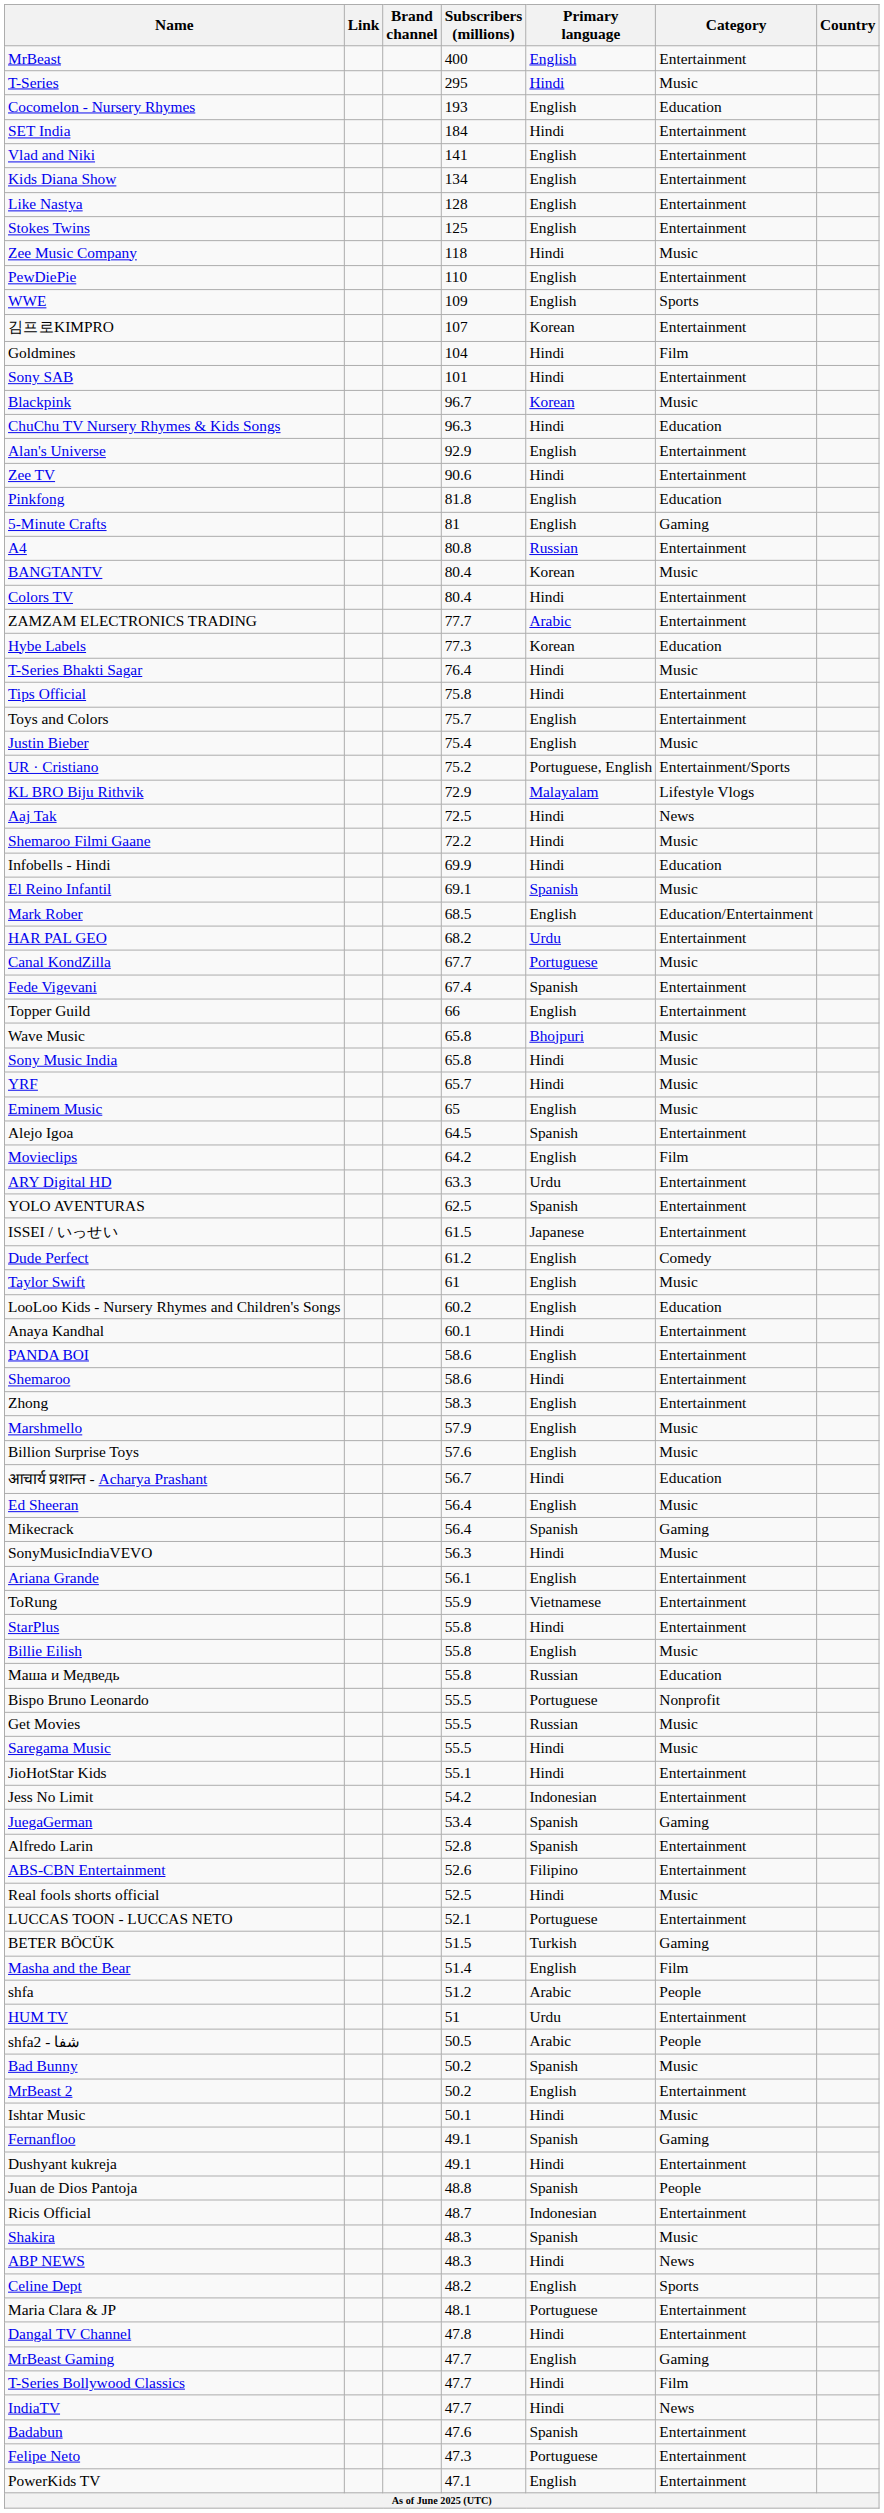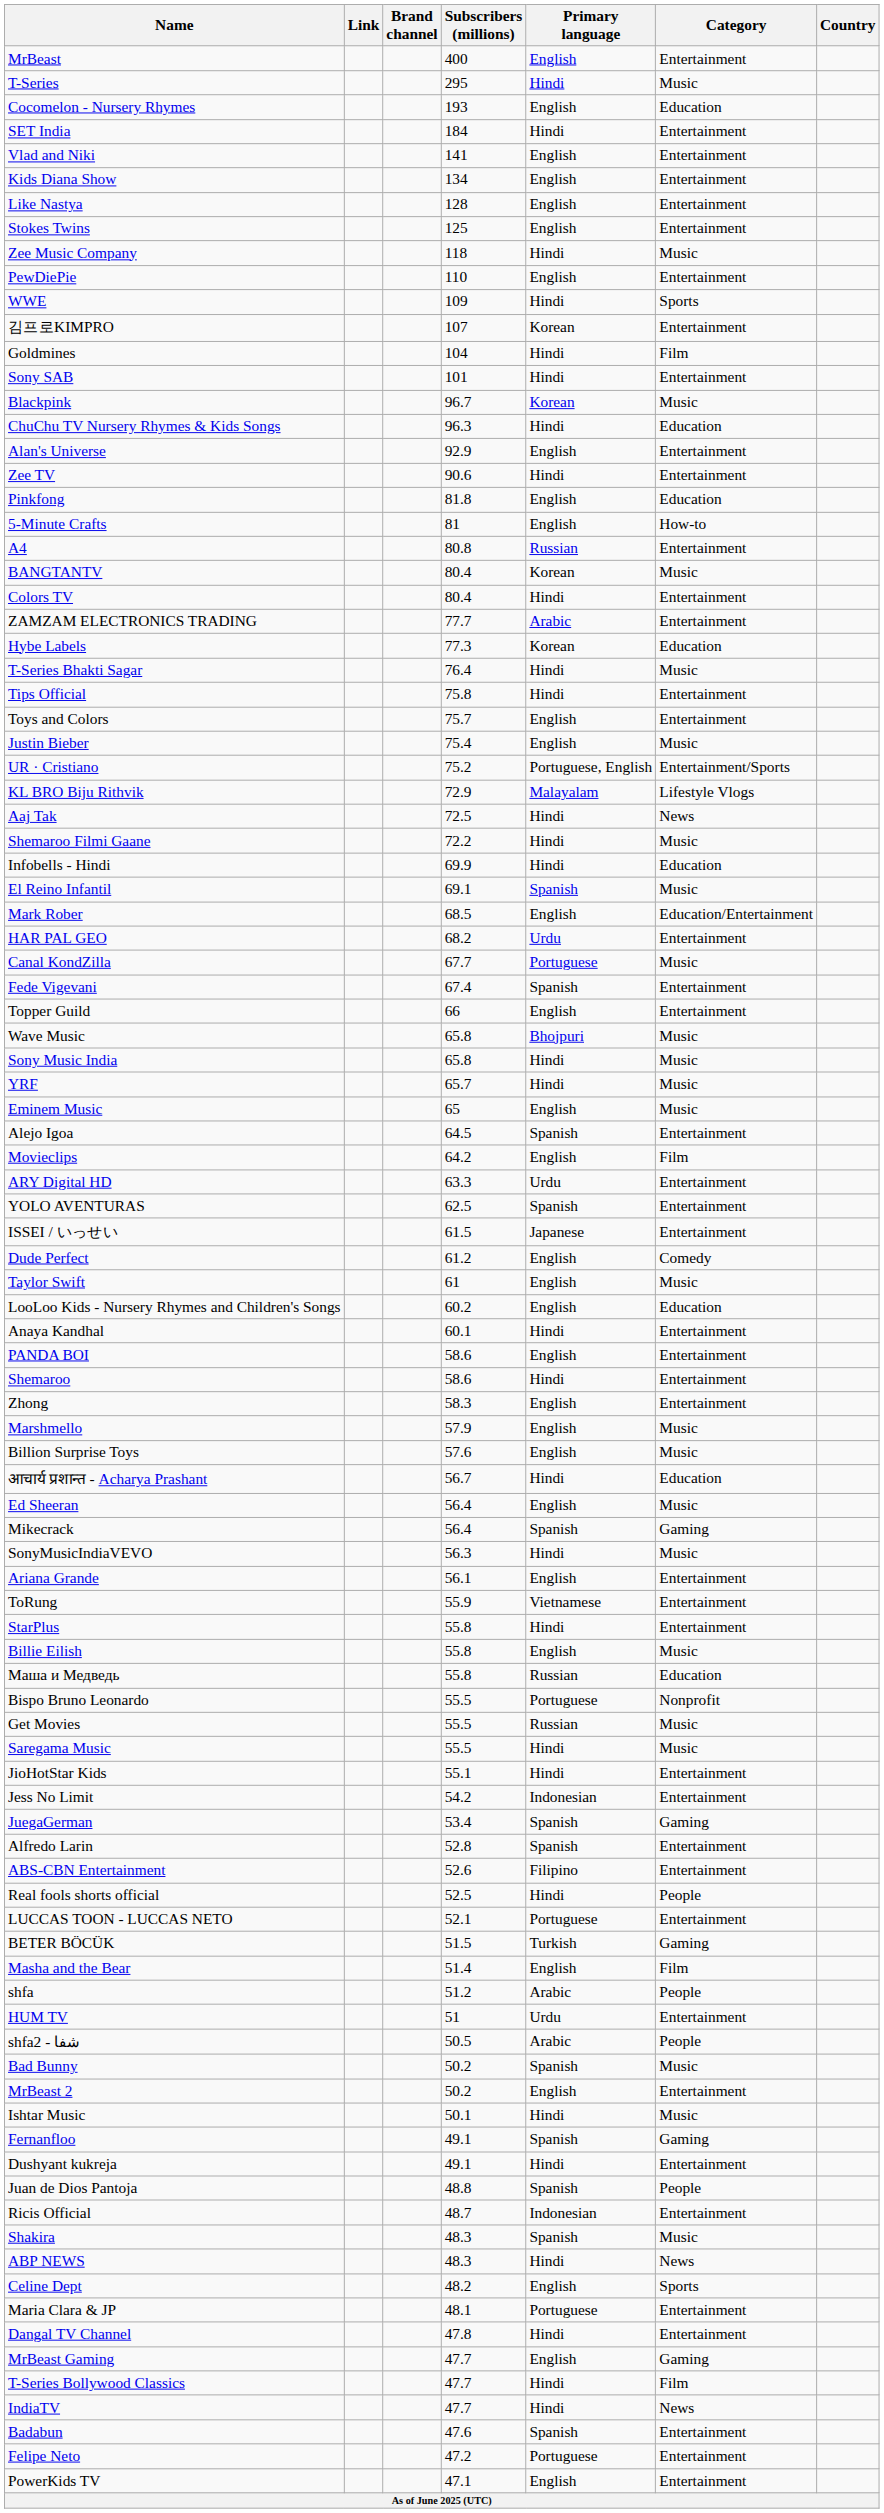 <table class="sortable wikitable sticky-header static-row-numbers sort-under col3center col4center">
 <tr>
 <th scope="col">Name</th>
 <th scope="col">Link</th>
 <th scope="col">Brand<br>channel</th>
 <th scope="col">Subscribers<br>(millions)</th>
 <th scope="col">Primary<br>language</th>
 <th scope="col">Category</th>
 <th scope="col">Country</th>
 </tr>
 <tr>
 <td><a href='#'>MrBeast</a></td>
 <td></td>
 <td></td>
 <td>400</td>
 <td><a href='#'>English</a></td>
 <td>Entertainment</td>
 <td></td>
 </tr>
 <tr>
 <td><a href='#'>T-Series</a></td>
 <td></td>
 <td></td>
 <td>295</td>
 <td><a href='#'>Hindi</a></td>
 <td>Music</td>
 <td></td>
 </tr>
 <tr>
 <td><a href='#'>Cocomelon - Nursery Rhymes</a></td>
 <td></td>
 <td></td>
 <td>193</td>
 <td>English</td>
 <td>Education</td>
 <td></td>
 </tr>
 <tr>
 <td><a href='#'>SET India</a></td>
 <td></td>
 <td></td>
 <td>184</td>
 <td>Hindi</td>
 <td>Entertainment</td>
 <td></td>
 </tr>
 <tr>
 <td><a href='#'>Vlad and Niki</a></td>
 <td></td>
 <td></td>
 <td>141</td>
 <td>English</td>
 <td>Entertainment</td>
 <td><br></td>
 </tr>
 <tr>
 <td><a href='#'>Kids Diana Show</a></td>
 <td></td>
 <td></td>
 <td>134</td>
 <td>English</td>
 <td>Entertainment</td>
 <td><br></td>
 </tr>
 <tr>
 <td><a href='#'>Like Nastya</a></td>
 <td></td>
 <td></td>
 <td>128</td>
 <td>English</td>
 <td>Entertainment</td>
 <td><br></td>
 </tr>
 <tr>
 <td><a href='#'>Stokes Twins</a></td>
 <td></td>
 <td></td>
 <td>125</td>
 <td>English</td>
 <td>Entertainment</td>
 <td></td>
 </tr>
 <tr>
 <td><a href='#'>Zee Music Company</a></td>
 <td></td>
 <td></td>
 <td>118</td>
 <td>Hindi</td>
 <td>Music</td>
 <td></td>
 </tr>
 <tr>
 <td><a href='#'>PewDiePie</a></td>
 <td></td>
 <td></td>
 <td>110</td>
 <td>English</td>
 <td>Entertainment</td>
 <td><br></td>
 </tr>
 <tr>
 <td><a href='#'>WWE</a></td>
 <td></td>
 <td></td>
 <td>109</td>
-<td>English</td>
+<td>Hindi</td>
 <td>Sports</td>
 <td></td>
 </tr>
 <tr>
 <td>김프로KIMPRO</td>
 <td></td>
 <td></td>
 <td>107</td>
 <td>Korean</td>
 <td>Entertainment</td>
 <td></td>
 </tr>
 <tr>
 <td>Goldmines</td>
 <td></td>
 <td></td>
 <td>104</td>
 <td>Hindi</td>
 <td>Film</td>
 <td></td>
 </tr>
 <tr>
 <td><a href='#'>Sony SAB</a></td>
 <td></td>
 <td></td>
 <td>101</td>
 <td>Hindi</td>
 <td>Entertainment</td>
 <td></td>
 </tr>
 <tr>
 <td><a href='#'>Blackpink</a></td>
 <td></td>
 <td></td>
 <td>96.7</td>
 <td><a href='#'>Korean</a></td>
 <td>Music</td>
 <td></td>
 </tr>
 <tr>
 <td><a href='#'>ChuChu TV Nursery Rhymes & Kids Songs</a></td>
 <td></td>
 <td></td>
 <td>96.3</td>
 <td>Hindi</td>
 <td>Education</td>
 <td></td>
 </tr>
 <tr>
 <td><a href='#'>Alan's Universe</a></td>
 <td></td>
 <td></td>
 <td>92.9</td>
 <td>English</td>
 <td>Entertainment</td>
 <td></td>
 </tr>
 <tr>
 <td><a href='#'>Zee TV</a></td>
 <td></td>
 <td></td>
 <td>90.6</td>
 <td>Hindi</td>
 <td>Entertainment</td>
 <td></td>
 </tr>
 <tr>
 <td><a href='#'>Pinkfong</a></td>
 <td></td>
 <td></td>
 <td>81.8</td>
 <td>English</td>
 <td>Education</td>
 <td></td>
 </tr>
 <tr>
 <td><a href='#'>5-Minute Crafts</a></td>
 <td></td>
 <td></td>
 <td>81</td>
 <td>English</td>
-<td>Gaming</td>
+<td>How-to</td>
 <td></td>
 </tr>
 <tr>
 <td><a href='#'>A4</a></td>
 <td></td>
 <td></td>
 <td>80.8</td>
 <td><a href='#'>Russian</a></td>
 <td>Entertainment</td>
 <td></td>
 </tr>
 <tr>
 <td><a href='#'>BANGTANTV</a></td>
 <td></td>
 <td></td>
 <td>80.4</td>
 <td>Korean</td>
 <td>Music</td>
 <td></td>
 </tr>
 <tr>
 <td><a href='#'>Colors TV</a></td>
 <td></td>
 <td></td>
 <td>80.4</td>
 <td>Hindi</td>
 <td>Entertainment</td>
 <td></td>
 </tr>
 <tr>
 <td>ZAMZAM ELECTRONICS TRADING</td>
 <td></td>
 <td></td>
 <td>77.7</td>
 <td><a href='#'>Arabic</a></td>
 <td>Entertainment</td>
 <td></td>
 </tr>
 <tr>
 <td><a href='#'>Hybe Labels</a></td>
 <td></td>
 <td></td>
 <td>77.3</td>
 <td>Korean</td>
 <td>Education</td>
 <td></td>
 </tr>
 <tr>
 <td><a href='#'>T-Series Bhakti Sagar</a></td>
 <td></td>
 <td></td>
 <td>76.4</td>
 <td>Hindi</td>
 <td>Music</td>
 <td></td>
 </tr>
 <tr>
 <td><a href='#'>Tips Official</a></td>
 <td></td>
 <td></td>
 <td>75.8</td>
 <td>Hindi</td>
 <td>Entertainment</td>
 <td></td>
 </tr>
 <tr>
 <td>Toys and Colors</td>
 <td></td>
 <td></td>
 <td>75.7</td>
 <td>English</td>
 <td>Entertainment</td>
 <td></td>
 </tr>
 <tr>
 <td><a href='#'>Justin Bieber</a></td>
 <td></td>
 <td></td>
 <td>75.4</td>
 <td>English</td>
 <td>Music</td>
 <td></td>
 </tr>
 <tr>
 <td><a href='#'>UR · Cristiano</a></td>
 <td></td>
 <td></td>
 <td>75.2</td>
 <td>Portuguese, English</td>
 <td>Entertainment/Sports</td>
 <td></td>
 </tr>
 <tr>
 <td><a href='#'>KL BRO Biju Rithvik</a></td>
 <td></td>
 <td></td>
 <td>72.9</td>
 <td><a href='#'>Malayalam</a></td>
 <td>Lifestyle Vlogs</td>
 <td></td>
 </tr>
 <tr>
 <td><a href='#'>Aaj Tak</a></td>
 <td></td>
 <td></td>
 <td>72.5</td>
 <td>Hindi</td>
 <td>News</td>
 <td></td>
 </tr>
 <tr>
 <td><a href='#'>Shemaroo Filmi Gaane</a></td>
 <td></td>
 <td></td>
 <td>72.2</td>
 <td>Hindi</td>
 <td>Music</td>
 <td></td>
 </tr>
 <tr>
 <td>Infobells - Hindi</td>
 <td></td>
 <td></td>
 <td>69.9</td>
 <td>Hindi</td>
 <td>Education</td>
 <td></td>
 </tr>
 <tr>
 <td><a href='#'>El Reino Infantil</a></td>
 <td></td>
 <td></td>
 <td>69.1</td>
 <td><a href='#'>Spanish</a></td>
 <td>Music</td>
 <td></td>
 </tr>
 <tr>
 <td><a href='#'>Mark Rober</a></td>
 <td></td>
 <td></td>
 <td>68.5</td>
 <td>English</td>
 <td>Education/Entertainment</td>
 <td></td>
 </tr>
 <tr>
 <td><a href='#'>HAR PAL GEO</a></td>
 <td></td>
 <td></td>
 <td>68.2</td>
 <td><a href='#'>Urdu</a></td>
 <td>Entertainment</td>
 <td></td>
 </tr>
 <tr>
 <td><a href='#'>Canal KondZilla</a></td>
 <td></td>
 <td></td>
 <td>67.7</td>
 <td><a href='#'>Portuguese</a></td>
 <td>Music</td>
 <td></td>
 </tr>
 <tr>
 <td><a href='#'>Fede Vigevani</a></td>
 <td></td>
 <td></td>
 <td>67.4</td>
 <td>Spanish</td>
 <td>Entertainment</td>
 <td></td>
 </tr>
 <tr>
 <td>Topper Guild</td>
 <td></td>
 <td></td>
 <td>66</td>
 <td>English</td>
 <td>Entertainment</td>
 <td></td>
 </tr>
 <tr>
 <td Wave Music (Indian record label)>Wave Music</td>
 <td></td>
 <td></td>
 <td>65.8</td>
 <td><a href='#'>Bhojpuri</a></td>
 <td>Music</td>
 <td></td>
 </tr>
 <tr>
 <td><a href='#'>Sony Music India</a></td>
 <td></td>
 <td></td>
 <td>65.8</td>
 <td>Hindi</td>
 <td>Music</td>
 <td></td>
 </tr>
 <tr>
 <td><a href='#'>YRF</a></td>
 <td></td>
 <td></td>
 <td>65.7</td>
 <td>Hindi</td>
 <td>Music</td>
 <td></td>
 </tr>
 <tr>
 <td><a href='#'>Eminem Music</a></td>
 <td></td>
 <td></td>
 <td>65</td>
 <td>English</td>
 <td>Music</td>
 <td></td>
 </tr>
 <tr>
 <td>Alejo Igoa</td>
 <td></td>
 <td></td>
 <td>64.5</td>
 <td>Spanish</td>
 <td>Entertainment</td>
 <td></td>
 </tr>
 <tr>
 <td><a href='#'>Movieclips</a></td>
 <td></td>
 <td></td>
 <td>64.2</td>
 <td>English</td>
 <td>Film</td>
 <td></td>
 </tr>
 <tr>
 <td><a href='#'>ARY Digital HD</a></td>
 <td></td>
 <td></td>
 <td>63.3</td>
 <td>Urdu</td>
 <td>Entertainment</td>
 <td></td>
 </tr>
 <tr>
 <td>YOLO AVENTURAS</td>
 <td></td>
 <td></td>
 <td>62.5</td>
 <td>Spanish</td>
 <td>Entertainment</td>
 <td></td>
 </tr>
 <tr>
 <td>ISSEI / いっせい</td>
 <td></td>
 <td></td>
 <td>61.5</td>
 <td>Japanese</td>
 <td>Entertainment</td>
 <td></td>
 </tr>
 <tr>
 <td><a href='#'>Dude Perfect</a></td>
 <td></td>
 <td></td>
 <td>61.2</td>
 <td>English</td>
 <td>Comedy</td>
 <td></td>
 </tr>
 <tr>
 <td><a href='#'>Taylor Swift</a></td>
 <td></td>
 <td></td>
 <td>61</td>
 <td>English</td>
 <td>Music</td>
 <td></td>
 </tr>
 <tr>
 <td>LooLoo Kids - Nursery Rhymes and Children's Songs</td>
 <td></td>
 <td></td>
 <td>60.2</td>
 <td>English</td>
 <td>Education</td>
 <td></td>
 </tr>
 <tr>
 <td>Anaya Kandhal</td>
 <td></td>
 <td></td>
 <td>60.1</td>
 <td>Hindi</td>
 <td>Entertainment</td>
 <td></td>
 </tr>
 <tr>
 <td><a href='#'>PANDA BOI</a></td>
 <td></td>
 <td></td>
 <td>58.6</td>
 <td>English</td>
 <td>Entertainment</td>
 <td></td>
 </tr>
 <tr>
 <td><a href='#'>Shemaroo</a></td>
 <td></td>
 <td></td>
 <td>58.6</td>
 <td>Hindi</td>
 <td>Entertainment</td>
 <td></td>
 </tr>
 <tr>
 <td>Zhong</td>
 <td></td>
 <td></td>
 <td>58.3</td>
 <td>English</td>
 <td>Entertainment</td>
 <td></td>
 </tr>
 <tr>
 <td><a href='#'>Marshmello</a></td>
 <td></td>
 <td></td>
 <td>57.9</td>
 <td>English</td>
 <td>Music</td>
 <td></td>
 </tr>
 <tr>
 <td>Billion Surprise Toys</td>
 <td></td>
 <td></td>
 <td>57.6</td>
 <td>English</td>
 <td>Music</td>
 <td></td>
 </tr>
 <tr>
 <td>आचार्य प्रशान्त - <a href='#'>Acharya Prashant</a></td>
 <td></td>
 <td></td>
 <td>56.7</td>
 <td>Hindi</td>
 <td>Education</td>
 <td></td>
 </tr>
 <tr>
 <td><a href='#'>Ed Sheeran</a></td>
 <td></td>
 <td></td>
 <td>56.4</td>
 <td>English</td>
 <td>Music</td>
 <td></td>
 </tr>
 <tr>
 <td>Mikecrack</td>
 <td></td>
 <td></td>
 <td>56.4</td>
 <td>Spanish</td>
 <td>Gaming</td>
 <td></td>
 </tr>
 <tr>
 <td>SonyMusicIndiaVEVO</td>
 <td></td>
 <td></td>
 <td>56.3</td>
 <td>Hindi</td>
 <td>Music</td>
 <td></td>
 </tr>
 <tr>
 <td><a href='#'>Ariana Grande</a></td>
 <td></td>
 <td></td>
 <td>56.1</td>
 <td>English</td>
 <td>Entertainment</td>
 <td></td>
 </tr>
 <tr>
 <td>ToRung</td>
 <td></td>
 <td></td>
 <td>55.9</td>
 <td>Vietnamese</td>
 <td>Entertainment</td>
 <td></td>
 </tr>
 <tr>
 <td><a href='#'>StarPlus</a></td>
 <td></td>
 <td></td>
 <td>55.8</td>
 <td>Hindi</td>
 <td>Entertainment</td>
 <td></td>
 </tr>
 <tr>
 <td><a href='#'>Billie Eilish</a></td>
 <td></td>
 <td></td>
 <td>55.8</td>
 <td>English</td>
 <td>Music</td>
 <td></td>
 </tr>
 <tr>
 <td>Маша и Медведь</td>
 <td></td>
 <td></td>
 <td>55.8</td>
 <td>Russian</td>
 <td>Education</td>
 <td></td>
 </tr>
 <tr>
 <td>Bispo Bruno Leonardo</td>
 <td></td>
 <td></td>
 <td>55.5</td>
 <td>Portuguese</td>
 <td>Nonprofit</td>
 <td></td>
 </tr>
 <tr>
 <td>Get Movies</td>
 <td></td>
 <td></td>
 <td>55.5</td>
 <td>Russian</td>
 <td>Music</td>
 <td></td>
 </tr>
 <tr>
 <td><a href='#'>Saregama Music</a></td>
 <td></td>
 <td></td>
 <td>55.5</td>
 <td>Hindi</td>
 <td>Music</td>
 <td></td>
 </tr>
 <tr>
 <td>JioHotStar Kids</td>
 <td></td>
 <td></td>
 <td>55.1</td>
 <td>Hindi</td>
 <td>Entertainment</td>
 <td></td>
 </tr>
 <tr>
 <td>Jess No Limit</td>
 <td></td>
 <td></td>
 <td>54.2</td>
 <td>Indonesian</td>
 <td>Entertainment</td>
 <td></td>
 </tr>
 <tr>
 <td><a href='#'>JuegaGerman</a></td>
 <td></td>
 <td></td>
 <td>53.4</td>
 <td>Spanish</td>
 <td>Gaming</td>
 <td></td>
 </tr>
 <tr>
 <td>Alfredo Larin</td>
 <td></td>
 <td></td>
 <td>52.8</td>
 <td>Spanish</td>
 <td>Entertainment</td>
 <td></td>
 </tr>
 <tr>
 <td><a href='#'>ABS-CBN Entertainment</a></td>
 <td></td>
 <td></td>
 <td>52.6</td>
 <td>Filipino</td>
 <td>Entertainment</td>
 <td></td>
 </tr>
 <tr>
 <td>Real fools shorts official</td>
 <td></td>
 <td></td>
 <td>52.5</td>
 <td>Hindi</td>
-<td>Music</td>
+<td>People</td>
 <td></td>
 </tr>
 <tr>
 <td>LUCCAS TOON - LUCCAS NETO</td>
 <td></td>
 <td></td>
 <td>52.1</td>
 <td>Portuguese</td>
 <td>Entertainment</td>
 <td></td>
 </tr>
 <tr>
 <td>BETER BÖCÜK</td>
 <td></td>
 <td></td>
 <td>51.5</td>
 <td>Turkish</td>
 <td>Gaming</td>
 <td></td>
 </tr>
 <tr>
 <td><a href='#'>Masha and the Bear</a></td>
 <td></td>
 <td></td>
 <td>51.4</td>
 <td>English</td>
 <td>Film</td>
 <td></td>
 </tr>
 <tr>
 <td>shfa</td>
 <td></td>
 <td></td>
 <td>51.2</td>
 <td>Arabic</td>
 <td>People</td>
 <td></td>
 </tr>
 <tr>
 <td><a href='#'>HUM TV</a></td>
 <td></td>
 <td></td>
 <td>51</td>
 <td>Urdu</td>
 <td>Entertainment</td>
 <td></td>
 </tr>
 <tr>
 <td>shfa2 - شفا</td>
 <td></td>
 <td></td>
 <td>50.5</td>
 <td>Arabic</td>
 <td>People</td>
 <td></td>
 </tr>
 <tr>
 <td><a href='#'>Bad Bunny</a></td>
 <td></td>
 <td></td>
 <td>50.2</td>
 <td>Spanish</td>
 <td>Music</td>
 <td></td>
 </tr>
 <tr>
 <td><a href='#'>MrBeast 2</a></td>
 <td></td>
 <td></td>
 <td>50.2</td>
 <td>English</td>
 <td>Entertainment</td>
 <td></td>
 </tr>
 <tr>
 <td>Ishtar Music</td>
 <td></td>
 <td></td>
 <td>50.1</td>
 <td>Hindi</td>
 <td>Music</td>
 <td></td>
 </tr>
 <tr>
 <td><a href='#'>Fernanfloo</a></td>
 <td></td>
 <td></td>
 <td>49.1</td>
 <td>Spanish</td>
 <td>Gaming</td>
 <td></td>
 </tr>
 <tr>
 <td>Dushyant kukreja</td>
 <td></td>
 <td></td>
 <td>49.1</td>
 <td>Hindi</td>
 <td>Entertainment</td>
 <td></td>
 </tr>
 <tr>
 <td>Juan de Dios Pantoja</td>
 <td></td>
 <td></td>
 <td>48.8</td>
 <td>Spanish</td>
 <td>People</td>
 <td></td>
 </tr>
 <tr>
 <td>Ricis Official</td>
 <td></td>
 <td></td>
 <td>48.7</td>
 <td>Indonesian</td>
 <td>Entertainment</td>
 <td></td>
 </tr>
 <tr>
 <td><a href='#'>Shakira</a></td>
 <td></td>
 <td></td>
 <td>48.3</td>
 <td>Spanish</td>
 <td>Music</td>
 <td></td>
 </tr>
 <tr>
 <td><a href='#'>ABP NEWS</a></td>
 <td></td>
 <td></td>
 <td>48.3</td>
 <td>Hindi</td>
 <td>News</td>
 <td></td>
 </tr>
 <tr>
 <td><a href='#'>Celine Dept</a></td>
 <td></td>
 <td></td>
 <td>48.2</td>
 <td>English</td>
 <td>Sports</td>
 <td></td>
 </tr>
 <tr>
 <td>Maria Clara & JP</td>
 <td></td>
 <td></td>
 <td>48.1</td>
 <td>Portuguese</td>
 <td>Entertainment</td>
 <td></td>
 </tr>
 <tr>
 <td><a href='#'>Dangal TV Channel</a></td>
 <td></td>
 <td></td>
 <td>47.8</td>
 <td>Hindi</td>
 <td>Entertainment</td>
 <td></td>
 </tr>
 <tr>
 <td><a href='#'>MrBeast Gaming</a></td>
 <td></td>
 <td></td>
 <td>47.7</td>
 <td>English</td>
 <td>Gaming</td>
 <td></td>
 </tr>
 <tr>
 <td><a href='#'>T-Series Bollywood Classics</a></td>
 <td></td>
 <td></td>
 <td>47.7</td>
 <td>Hindi</td>
 <td>Film</td>
 <td></td>
 </tr>
 <tr>
 <td><a href='#'>IndiaTV</a></td>
 <td></td>
 <td></td>
 <td>47.7</td>
 <td>Hindi</td>
 <td>News</td>
 <td></td>
 </tr>
 <tr>
 <td><a href='#'>Badabun</a></td>
 <td></td>
 <td></td>
 <td>47.6</td>
 <td>Spanish</td>
 <td>Entertainment</td>
 <td></td>
 </tr>
 <tr>
 <td><a href='#'>Felipe Neto</a></td>
 <td></td>
 <td></td>
-<td>47.3</td>
+<td>47.2</td>
 <td>Portuguese</td>
 <td>Entertainment</td>
 <td></td>
 </tr>
 <tr>
 <td>PowerKids TV</td>
 <td></td>
 <td></td>
 <td>47.1</td>
 <td>English</td>
 <td>Entertainment</td>
 <td></td>
 </tr>
 <tr>
 <th scope="row" colspan="8" style="text-align:center; font-size:8pt;">As of June 2025 (UTC)</th>
 </tr>
 </table>
